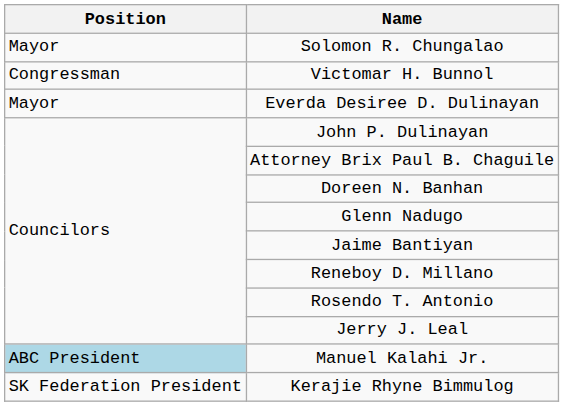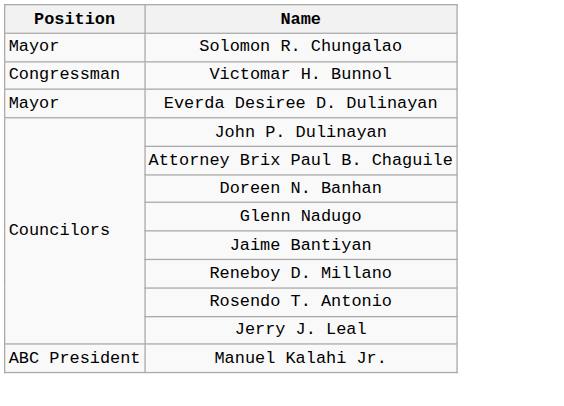 <table class="wikitable" style="line-height:1.20em; font-size:100%;">
 <tr>
 <th>Position</th>
 <th>Name</th>
 </tr>
 <tr>
 <td>Mayor</td>
 <td style="text-align:center;">Solomon R. Chungalao</td>
 </tr>
 <tr>
 <td>Congressman</td>
 <td style="text-align:center;">Victomar H. Bunnol</td>
 </tr>
 <tr>
 <td>Mayor</td>
 <td style="text-align:center;">Everda Desiree D. Dulinayan</td>
 </tr>
 <tr>
 <td rowspan=8>Councilors</td>
 <td style="text-align:center;">John P. Dulinayan</td>
 </tr>
 <tr 7>
 <td style="text-align:center;">Attorney Brix Paul B. Chaguile</td>
 </tr>
 <tr>
 <td style="text-align:center;">Doreen N. Banhan</td>
 </tr>
 <tr>
 <td style="text-align:center;">Glenn Nadugo</td>
 </tr>
 <tr>
 <td style="text-align:center;">Jaime Bantiyan</td>
 </tr>
 <tr>
 <td style="text-align:center;">Reneboy D. Millano</td>
 </tr>
 <tr>
 <td style="text-align:center;">Rosendo T. Antonio</td>
 </tr>
 <tr>
 <td style="text-align:center;">Jerry J. Leal</td>
 </tr>
 <tr>
-<td style="background: lightblue;">ABC President</td>
+<td>ABC President</td>
 <td style="text-align:center;">Manuel Kalahi Jr.</td>
 </tr>
-<tr>
-<td>SK Federation President</td>
-<td style="text-align:center;">Kerajie Rhyne Bimmulog</td>
-</tr>
 </table>
